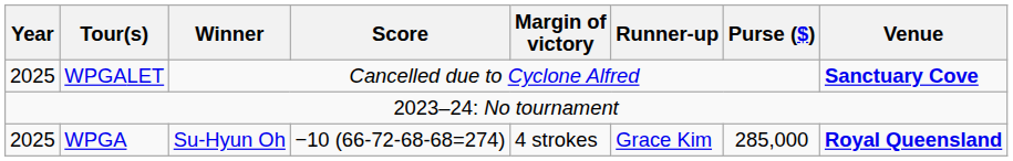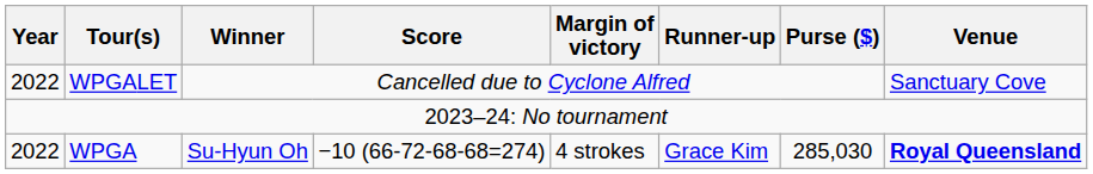 <table class=wikitable style="font-size:95%">
 <tr>
 <th>Year</th>
 <th>Tour(s)</th>
 <th>Winner</th>
 <th>Score</th>
 <th>Margin of<br>victory</th>
 <th>Runner-up</th>
 <th>Purse (<a href='#'>$</a>)</th>
 <th>Venue</th>
 </tr>
 <tr>
-<td>2025</td>
+<td>2022</td>
 <td><a href='#'>WPGA</a><a href='#'>LET</a></td>
 <td colspan=5 align=center><em>Cancelled due to <a href='#'>Cyclone Alfred</a></em></td>
-<td><strong><a href='#'>Sanctuary Cove</a></strong></td>
+<td><a href='#'>Sanctuary Cove</a></td>
 </tr>
 <tr>
 <td colspan=9 align=center>2023–24: <em>No tournament</em></td>
 </tr>
 <tr>
-<td>2025</td>
+<td>2022</td>
 <td><a href='#'>WPGA</a></td>
 <td> <a href='#'>Su-Hyun Oh</a></td>
 <td align=center>−10 (66-72-68-68=274)</td>
 <td>4 strokes</td>
 <td> <a href='#'>Grace Kim</a></td>
-<td align=center>285,000</td>
+<td align=center>285,030</td>
 <td><strong><a href='#'>Royal Queensland</a></strong></td>
 </tr>
 </table>
